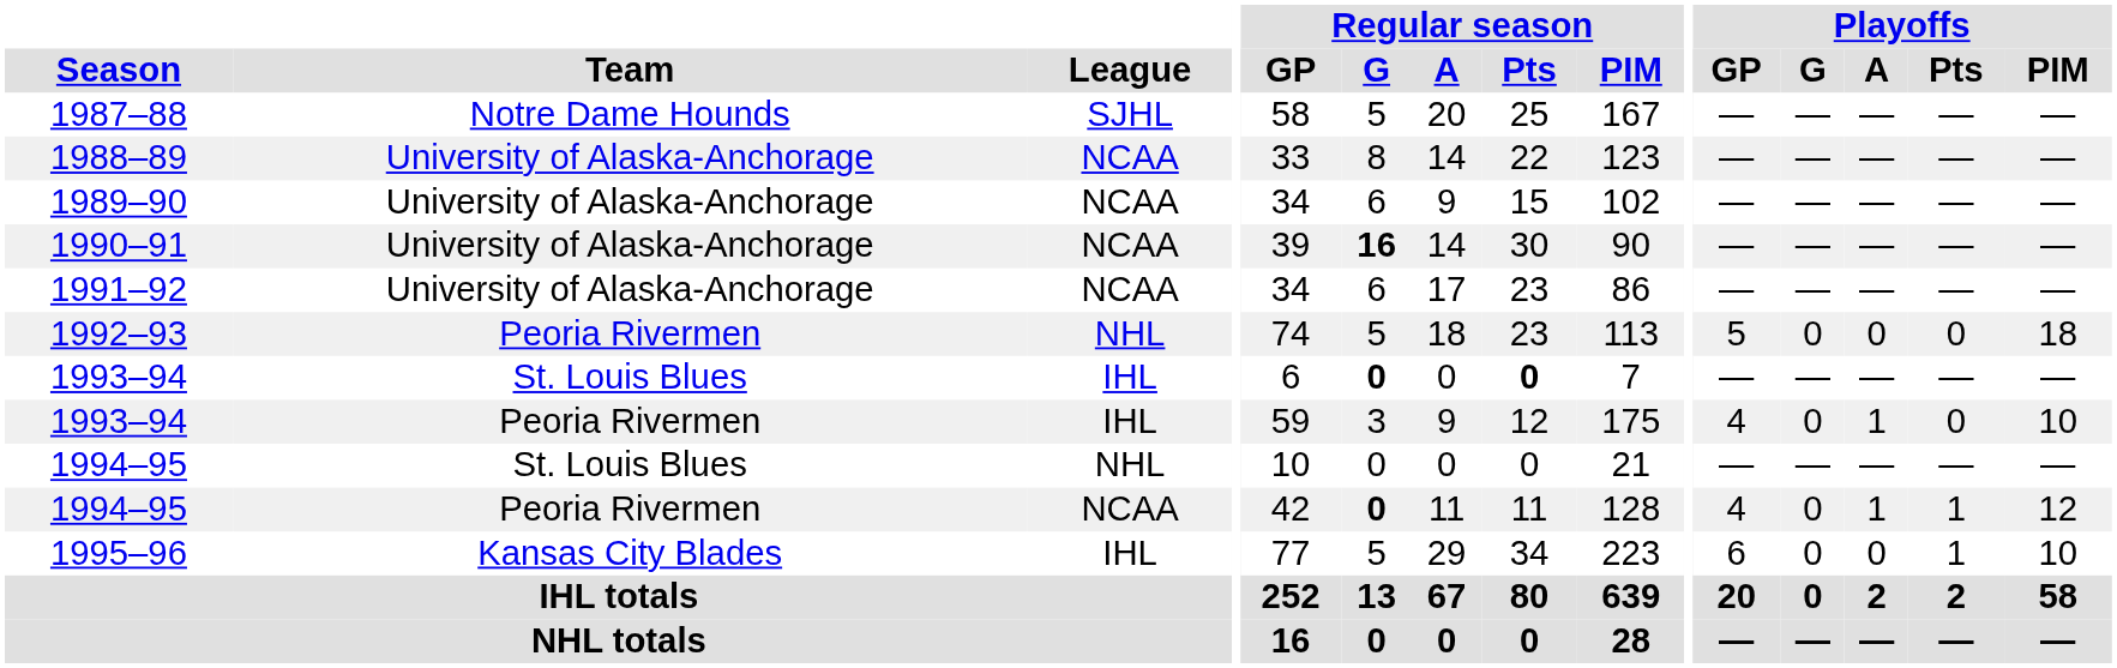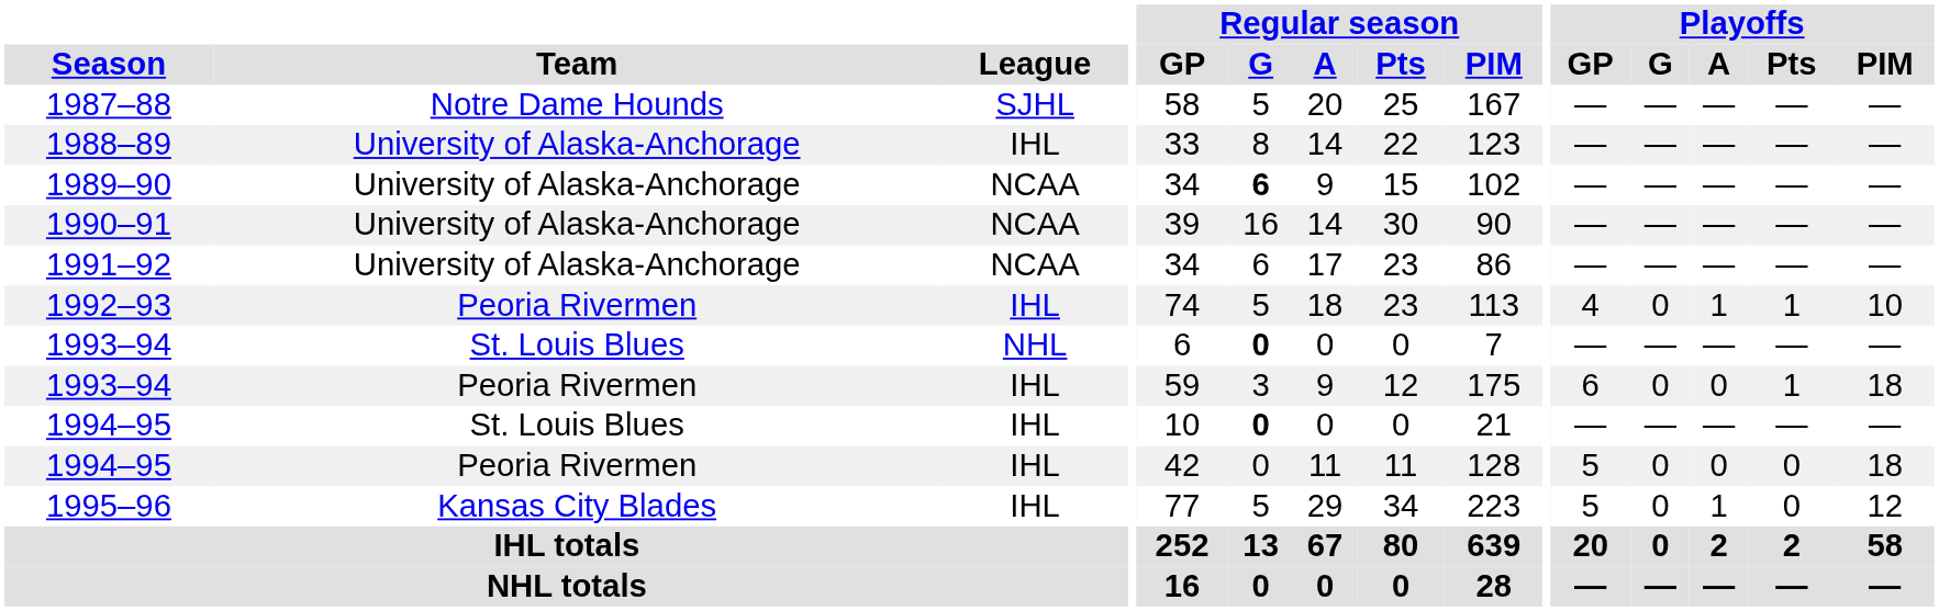 <table border="0" cellpadding="1" cellspacing="0" style="text-align:center; width:60em">
 <tr bgcolor="#e0e0e0">
 <th colspan="3" bgcolor="#ffffff"></th>
 <th rowspan="100" bgcolor="#ffffff"></th>
 <th colspan="5"><a href='#'>Regular season</a></th>
 <th rowspan="100" bgcolor="#ffffff"></th>
 <th colspan="5"><a href='#'>Playoffs</a></th>
 </tr>
 <tr bgcolor="#e0e0e0">
 <th><a href='#'>Season</a></th>
 <th>Team</th>
 <th>League</th>
 <th>GP</th>
 <th><a href='#'>G</a></th>
 <th><a href='#'>A</a></th>
 <th><a href='#'>Pts</a></th>
 <th><a href='#'>PIM</a></th>
 <th>GP</th>
 <th>G</th>
 <th>A</th>
 <th>Pts</th>
 <th>PIM</th>
 </tr>
 <tr>
 <td><a href='#'>1987–88</a></td>
 <td><a href='#'>Notre Dame Hounds</a></td>
 <td><a href='#'>SJHL</a></td>
 <td>58</td>
 <td>5</td>
 <td>20</td>
 <td>25</td>
 <td>167</td>
 <td>—</td>
 <td>—</td>
 <td>—</td>
 <td>—</td>
 <td>—</td>
 </tr>
 <tr bgcolor="#f0f0f0">
 <td><a href='#'>1988–89</a></td>
 <td><a href='#'>University of Alaska-Anchorage</a></td>
-<td><a href='#'>NCAA</a></td>
+<td>IHL</td>
 <td>33</td>
 <td>8</td>
 <td>14</td>
 <td>22</td>
 <td>123</td>
 <td>—</td>
 <td>—</td>
 <td>—</td>
 <td>—</td>
 <td>—</td>
 </tr>
 <tr>
 <td><a href='#'>1989–90</a></td>
 <td>University of Alaska-Anchorage</td>
 <td>NCAA</td>
 <td>34</td>
-<td>6</td>
+<td><strong>6</strong></td>
 <td>9</td>
 <td>15</td>
 <td>102</td>
 <td>—</td>
 <td>—</td>
 <td>—</td>
 <td>—</td>
 <td>—</td>
 </tr>
 <tr bgcolor="#f0f0f0">
 <td><a href='#'>1990–91</a></td>
 <td>University of Alaska-Anchorage</td>
 <td>NCAA</td>
 <td>39</td>
-<td><strong>16</strong></td>
+<td>16</td>
 <td>14</td>
 <td>30</td>
 <td>90</td>
 <td>—</td>
 <td>—</td>
 <td>—</td>
 <td>—</td>
 <td>—</td>
 </tr>
 <tr>
 <td><a href='#'>1991–92</a></td>
 <td>University of Alaska-Anchorage</td>
 <td>NCAA</td>
 <td>34</td>
 <td>6</td>
 <td>17</td>
 <td>23</td>
 <td>86</td>
 <td>—</td>
 <td>—</td>
 <td>—</td>
 <td>—</td>
 <td>—</td>
 </tr>
 <tr bgcolor="#f0f0f0">
 <td><a href='#'>1992–93</a></td>
 <td><a href='#'>Peoria Rivermen</a></td>
-<td><a href='#'>NHL</a></td>
+<td><a href='#'>IHL</a></td>
 <td>74</td>
 <td>5</td>
 <td>18</td>
 <td>23</td>
 <td>113</td>
-<td>5</td>
+<td>4</td>
 <td>0</td>
-<td>0</td>
-<td>0</td>
-<td>18</td>
+<td>1</td>
+<td>1</td>
+<td>10</td>
 </tr>
 <tr>
 <td><a href='#'>1993–94</a></td>
 <td><a href='#'>St. Louis Blues</a></td>
-<td><a href='#'>IHL</a></td>
+<td><a href='#'>NHL</a></td>
 <td>6</td>
 <td><strong>0</strong></td>
 <td>0</td>
-<td><strong>0</strong></td>
+<td>0</td>
 <td>7</td>
 <td>—</td>
 <td>—</td>
 <td>—</td>
 <td>—</td>
 <td>—</td>
 </tr>
 <tr bgcolor="#f0f0f0">
 <td><a href='#'>1993–94</a></td>
 <td>Peoria Rivermen</td>
 <td>IHL</td>
 <td>59</td>
 <td>3</td>
 <td>9</td>
 <td>12</td>
 <td>175</td>
-<td>4</td>
+<td>6</td>
+<td>0</td>
 <td>0</td>
 <td>1</td>
-<td>0</td>
-<td>10</td>
+<td>18</td>
 </tr>
 <tr>
 <td><a href='#'>1994–95</a></td>
 <td>St. Louis Blues</td>
-<td>NHL</td>
+<td>IHL</td>
 <td>10</td>
-<td>0</td>
+<td><strong>0</strong></td>
 <td>0</td>
 <td>0</td>
 <td>21</td>
 <td>—</td>
 <td>—</td>
 <td>—</td>
 <td>—</td>
 <td>—</td>
 </tr>
 <tr bgcolor="#f0f0f0">
 <td><a href='#'>1994–95</a></td>
 <td>Peoria Rivermen</td>
-<td>NCAA</td>
+<td>IHL</td>
 <td>42</td>
-<td><strong>0</strong></td>
+<td>0</td>
 <td>11</td>
 <td>11</td>
 <td>128</td>
-<td>4</td>
+<td>5</td>
 <td>0</td>
-<td>1</td>
-<td>1</td>
-<td>12</td>
+<td>0</td>
+<td>0</td>
+<td>18</td>
 </tr>
 <tr>
 <td><a href='#'>1995–96</a></td>
 <td><a href='#'>Kansas City Blades</a></td>
 <td>IHL</td>
 <td>77</td>
 <td>5</td>
 <td>29</td>
 <td>34</td>
 <td>223</td>
-<td>6</td>
-<td>0</td>
+<td>5</td>
 <td>0</td>
 <td>1</td>
-<td>10</td>
+<td>0</td>
+<td>12</td>
 </tr>
 <tr bgcolor="#e0e0e0">
 <th colspan="3">IHL totals</th>
 <th>252</th>
 <th>13</th>
 <th>67</th>
 <th>80</th>
 <th>639</th>
 <th>20</th>
 <th>0</th>
 <th>2</th>
 <th>2</th>
 <th>58</th>
 </tr>
 <tr bgcolor="#e0e0e0">
 <th colspan="3">NHL totals</th>
 <th>16</th>
 <th>0</th>
 <th>0</th>
 <th>0</th>
 <th>28</th>
 <th>—</th>
 <th>—</th>
 <th>—</th>
 <th>—</th>
 <th>—</th>
 </tr>
 </table>
